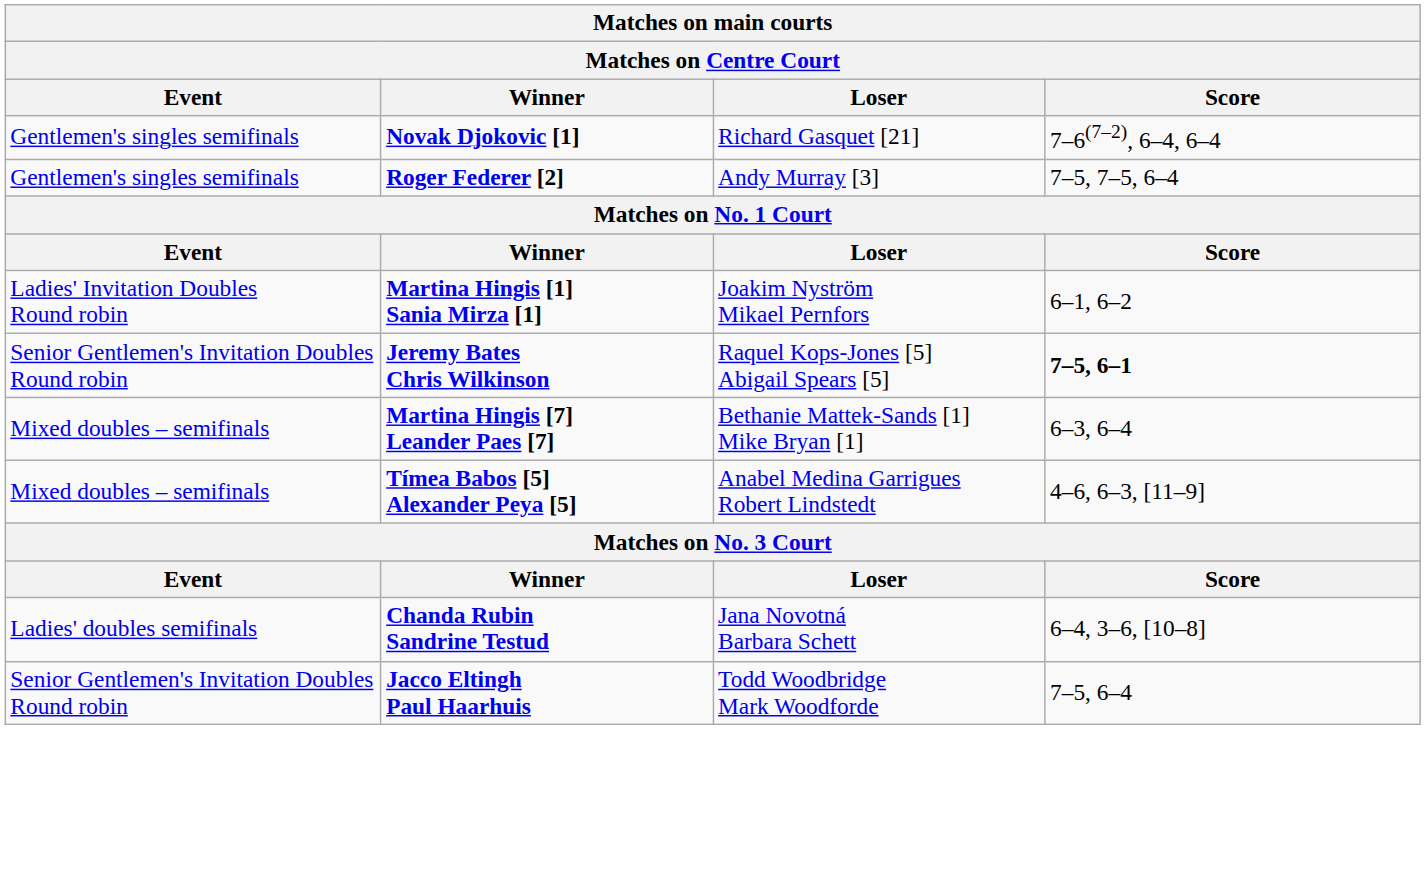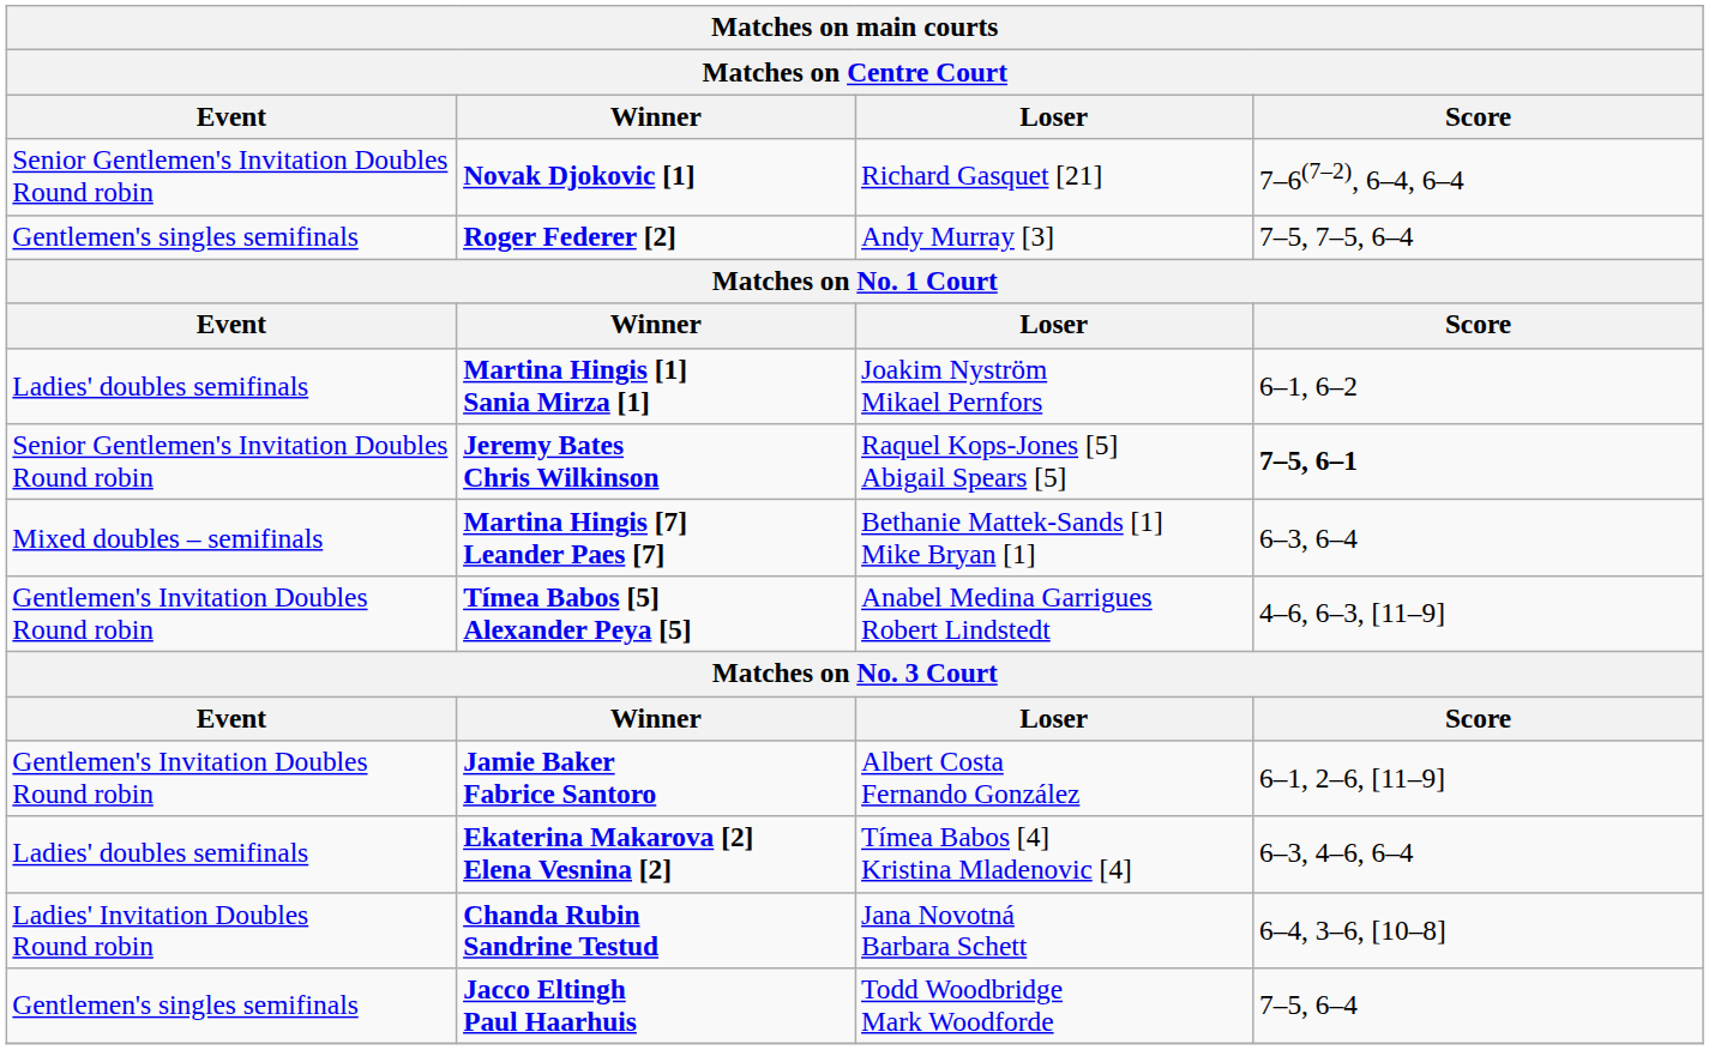 <table class="wikitable collapsible uncollapsed" style="margin:auto;">
 <tr>
 <th colspan="4" style="white-space:nowrap;">Matches on main courts</th>
 </tr>
 <tr>
 <th colspan="4"><strong>Matches on <a href='#'>Centre Court</a></strong></th>
 </tr>
 <tr>
 <th width=250>Event</th>
 <th width=220>Winner</th>
 <th width=220>Loser</th>
 <th width=250>Score</th>
 </tr>
 <tr>
-<td><a href='#'>Gentlemen's singles semifinals</a></td>
+<td><a href='#'>Senior Gentlemen's Invitation Doubles<br> Round robin</a></td>
 <td><strong> <a href='#'>Novak Djokovic</a> [1]</strong></td>
 <td> <a href='#'>Richard Gasquet</a> [21]</td>
 <td>7–6<sup>(7–2)</sup>, 6–4, 6–4</td>
 </tr>
 <tr>
 <td><a href='#'>Gentlemen's singles semifinals</a></td>
 <td><strong> <a href='#'>Roger Federer</a> [2]</strong></td>
 <td> <a href='#'>Andy Murray</a> [3]</td>
 <td>7–5, 7–5, 6–4</td>
 </tr>
 <tr>
 <th colspan="4"><strong>Matches on <a href='#'>No. 1 Court</a></strong></th>
 </tr>
 <tr>
 <th width=250>Event</th>
 <th width=220>Winner</th>
 <th width=220>Loser</th>
 <th width=250>Score</th>
 </tr>
 <tr>
-<td><a href='#'>Ladies' Invitation Doubles<br> Round robin</a></td>
+<td><a href='#'>Ladies' doubles semifinals</a></td>
 <td><strong> <a href='#'>Martina Hingis</a> [1] <br>  <a href='#'>Sania Mirza</a> [1]</strong></td>
 <td> <a href='#'>Joakim Nyström</a> <br>  <a href='#'>Mikael Pernfors</a></td>
 <td>6–1, 6–2</td>
 </tr>
 <tr>
 <td><a href='#'>Senior Gentlemen's Invitation Doubles<br> Round robin</a></td>
 <td><strong> <a href='#'>Jeremy Bates</a> <br>  <a href='#'>Chris Wilkinson</a></strong></td>
 <td> <a href='#'>Raquel Kops-Jones</a> [5] <br>  <a href='#'>Abigail Spears</a> [5]</td>
 <td><strong>7–5, 6–1</strong></td>
 </tr>
 <tr>
 <td><a href='#'>Mixed doubles – semifinals</a></td>
 <td><strong> <a href='#'>Martina Hingis</a> [7] <br>  <a href='#'>Leander Paes</a> [7]</strong></td>
 <td> <a href='#'>Bethanie Mattek-Sands</a> [1] <br>  <a href='#'>Mike Bryan</a> [1]</td>
 <td>6–3, 6–4</td>
 </tr>
 <tr>
-<td><a href='#'>Mixed doubles – semifinals</a></td>
+<td><a href='#'>Gentlemen's Invitation Doubles<br> Round robin</a></td>
 <td><strong> <a href='#'>Tímea Babos</a> [5] <br>  <a href='#'>Alexander Peya</a> [5]</strong></td>
 <td> <a href='#'>Anabel Medina Garrigues</a> <br>  <a href='#'>Robert Lindstedt</a></td>
 <td>4–6, 6–3, [11–9]</td>
 </tr>
 <tr>
 <th colspan="4"><strong>Matches on <a href='#'>No. 3 Court</a></strong></th>
 </tr>
 <tr>
 <th width=250>Event</th>
 <th width=220>Winner</th>
 <th width=220>Loser</th>
 <th width=250>Score</th>
 </tr>
 <tr>
+<td><a href='#'>Gentlemen's Invitation Doubles<br> Round robin</a></td>
+<td><strong> <a href='#'>Jamie Baker</a> <br>  <a href='#'>Fabrice Santoro</a></strong></td>
+<td> <a href='#'>Albert Costa</a>  <br>  <a href='#'>Fernando González</a></td>
+<td>6–1, 2–6, [11–9]</td>
+</tr>
+<tr>
 <td><a href='#'>Ladies' doubles semifinals</a></td>
+<td><strong> <a href='#'>Ekaterina Makarova</a> [2] <br>  <a href='#'>Elena Vesnina</a> [2]</strong></td>
+<td> <a href='#'>Tímea Babos</a> [4] <br>  <a href='#'>Kristina Mladenovic</a> [4]</td>
+<td>6–3, 4–6, 6–4</td>
+</tr>
+<tr>
+<td><a href='#'>Ladies' Invitation Doubles<br> Round robin</a></td>
 <td><strong> <a href='#'>Chanda Rubin</a> <br>  <a href='#'>Sandrine Testud</a></strong></td>
 <td> <a href='#'>Jana Novotná</a> <br>  <a href='#'>Barbara Schett</a></td>
 <td>6–4, 3–6, [10–8]</td>
 </tr>
 <tr>
-<td><a href='#'>Senior Gentlemen's Invitation Doubles<br> Round robin</a></td>
+<td><a href='#'>Gentlemen's singles semifinals</a></td>
 <td><strong> <a href='#'>Jacco Eltingh</a> <br>  <a href='#'>Paul Haarhuis</a></strong></td>
 <td> <a href='#'>Todd Woodbridge</a> <br>  <a href='#'>Mark Woodforde</a></td>
 <td>7–5, 6–4</td>
 </tr>
 <tr>
 </tr>
 </table>
